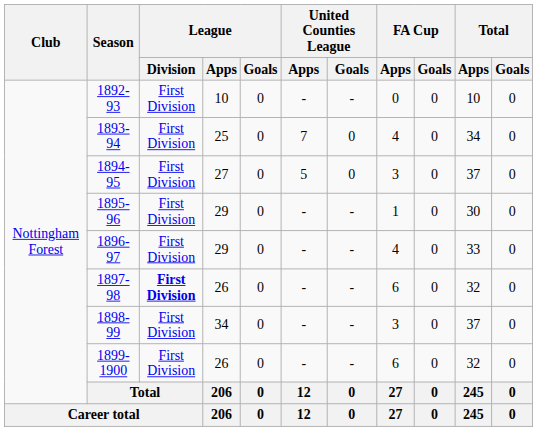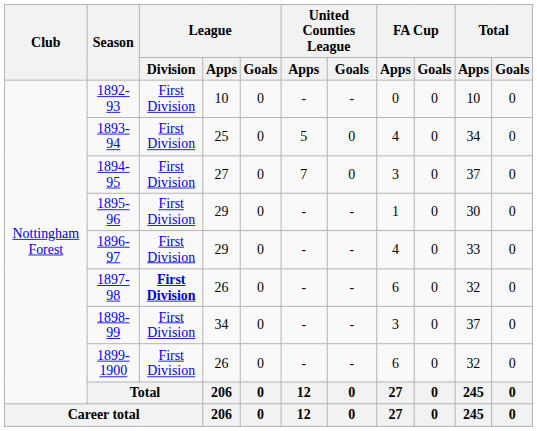 <table class="wikitable" style="text-align: center;">
 <tr>
 <th rowspan="2">Club</th>
 <th rowspan="2">Season</th>
 <th colspan="3">League</th>
 <th colspan="2">United Counties League</th>
 <th colspan="2">FA Cup</th>
 <th colspan="2">Total</th>
 </tr>
 <tr>
 <th>Division</th>
 <th>Apps</th>
 <th>Goals</th>
 <th>Apps</th>
 <th>Goals</th>
 <th>Apps</th>
 <th>Goals</th>
 <th>Apps</th>
 <th>Goals</th>
 </tr>
 <tr>
 <td rowspan="9"><a href='#'>Nottingham Forest</a></td>
 <td><a href='#'>1892-93</a></td>
 <td><a href='#'>First Division</a></td>
 <td>10</td>
 <td>0</td>
 <td>-</td>
 <td>-</td>
 <td>0</td>
 <td>0</td>
 <td>10</td>
 <td>0</td>
 </tr>
 <tr>
 <td><a href='#'>1893-94</a></td>
 <td><a href='#'>First Division</a></td>
 <td>25</td>
 <td>0</td>
-<td>7</td>
+<td>5</td>
 <td>0</td>
 <td>4</td>
 <td>0</td>
 <td>34</td>
 <td>0</td>
 </tr>
 <tr>
 <td><a href='#'>1894-95</a></td>
 <td><a href='#'>First Division</a></td>
 <td>27</td>
 <td>0</td>
-<td>5</td>
+<td>7</td>
 <td>0</td>
 <td>3</td>
 <td>0</td>
 <td>37</td>
 <td>0</td>
 </tr>
 <tr>
 <td><a href='#'>1895-96</a></td>
 <td><a href='#'>First Division</a></td>
 <td>29</td>
 <td>0</td>
 <td>-</td>
 <td>-</td>
 <td>1</td>
 <td>0</td>
 <td>30</td>
 <td>0</td>
 </tr>
 <tr>
 <td><a href='#'>1896-97</a></td>
 <td><a href='#'>First Division</a></td>
 <td>29</td>
 <td>0</td>
 <td>-</td>
 <td>-</td>
 <td>4</td>
 <td>0</td>
 <td>33</td>
 <td>0</td>
 </tr>
 <tr>
 <td><a href='#'>1897-98</a></td>
 <td><strong><a href='#'>First Division</a></strong></td>
 <td>26</td>
 <td>0</td>
 <td>-</td>
 <td>-</td>
 <td>6</td>
 <td>0</td>
 <td>32</td>
 <td>0</td>
 </tr>
 <tr>
 <td><a href='#'>1898-99</a></td>
 <td><a href='#'>First Division</a></td>
 <td>34</td>
 <td>0</td>
 <td>-</td>
 <td>-</td>
 <td>3</td>
 <td>0</td>
 <td>37</td>
 <td>0</td>
 </tr>
 <tr>
 <td><a href='#'>1899-1900</a></td>
 <td><a href='#'>First Division</a></td>
 <td>26</td>
 <td>0</td>
 <td>-</td>
 <td>-</td>
 <td>6</td>
 <td>0</td>
 <td>32</td>
 <td>0</td>
 </tr>
 <tr>
 <th colspan="2">Total</th>
 <th>206</th>
 <th>0</th>
 <th>12</th>
 <th>0</th>
 <th>27</th>
 <th>0</th>
 <th>245</th>
 <th>0</th>
 </tr>
 <tr>
 <th colspan="3">Career total</th>
 <th>206</th>
 <th>0</th>
 <th>12</th>
 <th>0</th>
 <th>27</th>
 <th>0</th>
 <th>245</th>
 <th>0</th>
 </tr>
 </table>
